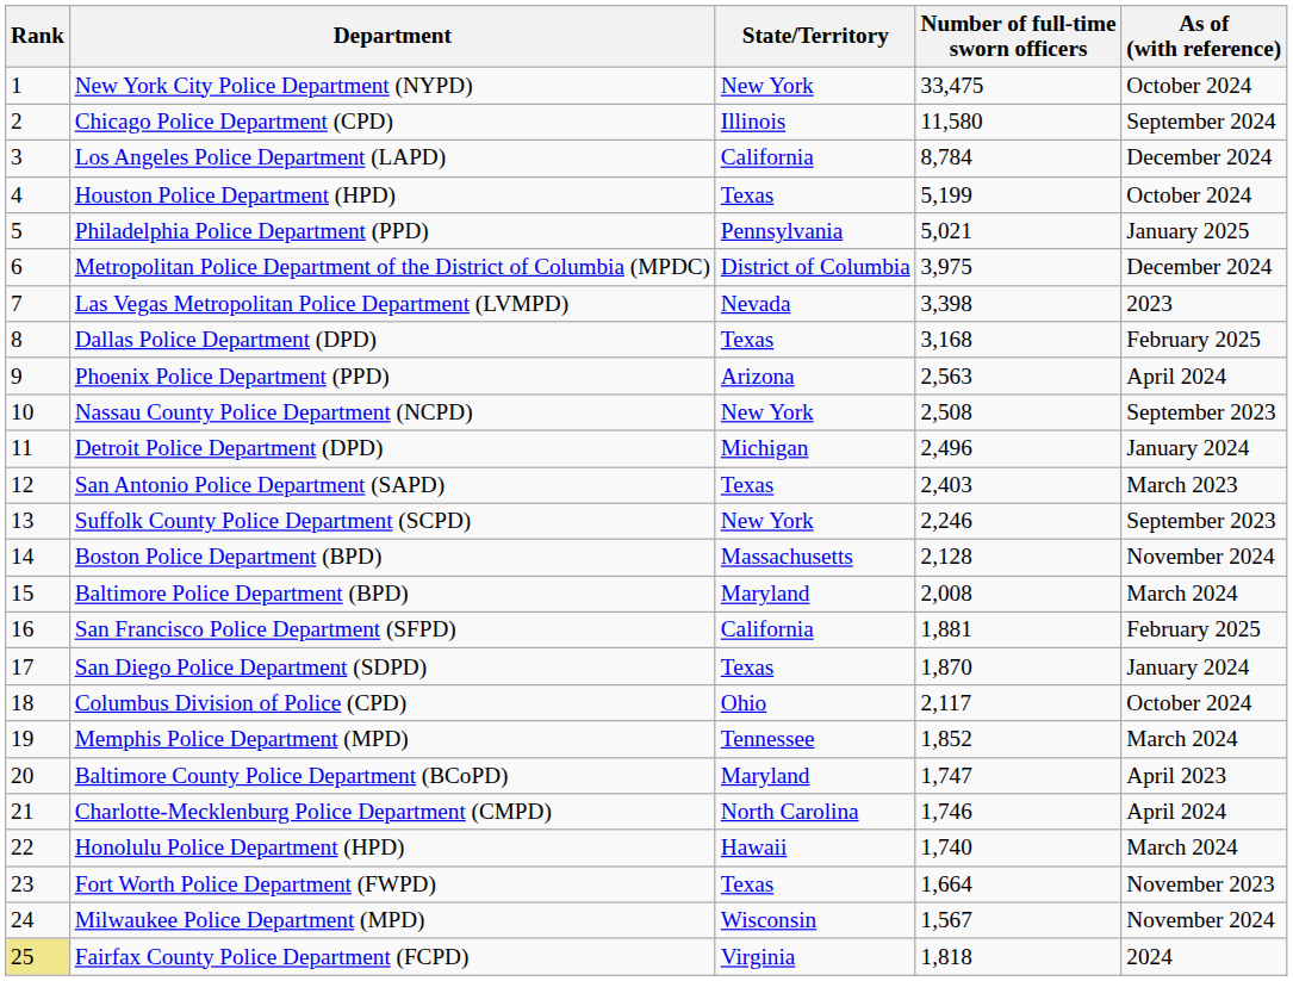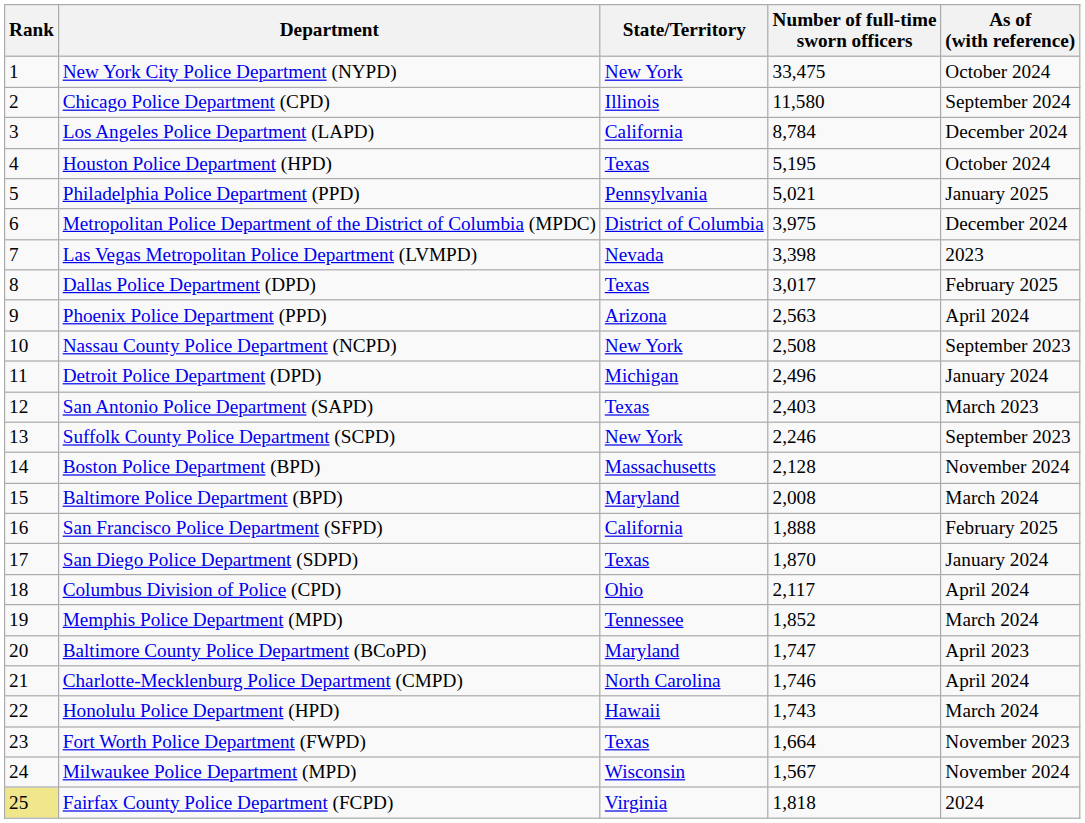 <table class="sortable wikitable">
 <tr>
 <th>Rank</th>
 <th>Department</th>
 <th>State/Territory</th>
 <th>Number of full-time<br>sworn officers</th>
 <th>As of<br>(with reference)</th>
 </tr>
 <tr>
 <td>1</td>
 <td><a href='#'>New York City Police Department</a> (NYPD)</td>
 <td><a href='#'>New York</a></td>
 <td>33,475</td>
 <td>October 2024</td>
 </tr>
 <tr>
 <td>2</td>
 <td><a href='#'>Chicago Police Department</a> (CPD)</td>
 <td><a href='#'>Illinois</a></td>
 <td>11,580</td>
 <td>September 2024</td>
 </tr>
 <tr>
 <td>3</td>
 <td><a href='#'>Los Angeles Police Department</a> (LAPD)</td>
 <td><a href='#'>California</a></td>
 <td>8,784</td>
 <td>December 2024</td>
 </tr>
 <tr>
 <td>4</td>
 <td><a href='#'>Houston Police Department</a> (HPD)</td>
 <td><a href='#'>Texas</a></td>
-<td>5,199</td>
+<td>5,195</td>
 <td>October 2024</td>
 </tr>
 <tr>
 <td>5</td>
 <td><a href='#'>Philadelphia Police Department</a> (PPD)</td>
 <td><a href='#'>Pennsylvania</a></td>
 <td>5,021</td>
 <td>January 2025</td>
 </tr>
 <tr>
 <td>6</td>
 <td><a href='#'>Metropolitan Police Department of the District of Columbia</a> (MPDC)</td>
 <td><a href='#'>District of Columbia</a></td>
 <td>3,975</td>
 <td>December 2024</td>
 </tr>
 <tr>
 <td>7</td>
 <td><a href='#'>Las Vegas Metropolitan Police Department</a>  (LVMPD)</td>
 <td><a href='#'>Nevada</a></td>
 <td>3,398</td>
 <td>2023</td>
 </tr>
 <tr>
 <td>8</td>
 <td><a href='#'>Dallas Police Department</a>  (DPD)</td>
 <td><a href='#'>Texas</a></td>
-<td>3,168</td>
+<td>3,017</td>
 <td>February 2025</td>
 </tr>
 <tr>
 <td>9</td>
 <td><a href='#'>Phoenix Police Department</a>  (PPD)</td>
 <td><a href='#'>Arizona</a></td>
 <td>2,563</td>
 <td>April 2024</td>
 </tr>
 <tr>
 <td>10</td>
 <td><a href='#'>Nassau County Police Department</a>  (NCPD)</td>
 <td><a href='#'>New York</a></td>
 <td>2,508</td>
 <td>September 2023</td>
 </tr>
 <tr>
 <td>11</td>
 <td><a href='#'>Detroit Police Department</a>  (DPD)</td>
 <td><a href='#'>Michigan</a></td>
 <td>2,496</td>
 <td>January 2024</td>
 </tr>
 <tr>
 <td>12</td>
 <td><a href='#'>San Antonio Police Department</a>  (SAPD)</td>
 <td><a href='#'>Texas</a></td>
 <td>2,403</td>
 <td>March 2023</td>
 </tr>
 <tr>
 <td>13</td>
 <td><a href='#'>Suffolk County Police Department</a>  (SCPD)</td>
 <td><a href='#'>New York</a></td>
 <td>2,246</td>
 <td>September 2023</td>
 </tr>
 <tr>
 <td>14</td>
 <td><a href='#'>Boston Police Department</a>  (BPD)</td>
 <td><a href='#'>Massachusetts</a></td>
 <td>2,128</td>
 <td>November 2024</td>
 </tr>
 <tr>
 <td>15</td>
 <td><a href='#'>Baltimore Police Department</a>  (BPD)</td>
 <td><a href='#'>Maryland</a></td>
 <td>2,008</td>
 <td>March 2024</td>
 </tr>
 <tr>
 <td>16</td>
 <td><a href='#'>San Francisco Police Department</a> (SFPD)</td>
 <td><a href='#'>California</a></td>
-<td>1,881</td>
+<td>1,888</td>
 <td>February 2025</td>
 </tr>
 <tr>
 <td>17</td>
 <td><a href='#'>San Diego Police Department</a>  (SDPD)</td>
 <td><a href='#'>Texas</a></td>
 <td>1,870</td>
 <td>January 2024</td>
 </tr>
 <tr>
 <td>18</td>
 <td><a href='#'>Columbus Division of Police</a>  (CPD)</td>
 <td><a href='#'>Ohio</a></td>
 <td>2,117</td>
-<td>October 2024</td>
+<td>April 2024</td>
 </tr>
 <tr>
 <td>19</td>
 <td><a href='#'>Memphis Police Department</a>  (MPD)</td>
 <td><a href='#'>Tennessee</a></td>
 <td>1,852</td>
 <td>March 2024</td>
 </tr>
 <tr>
 <td>20</td>
 <td><a href='#'>Baltimore County Police Department</a>  (BCoPD)</td>
 <td><a href='#'>Maryland</a></td>
 <td>1,747</td>
 <td>April 2023</td>
 </tr>
 <tr>
 <td>21</td>
 <td><a href='#'>Charlotte-Mecklenburg Police Department</a> (CMPD)</td>
 <td><a href='#'>North Carolina</a></td>
 <td>1,746</td>
 <td>April 2024</td>
 </tr>
 <tr>
 <td>22</td>
 <td><a href='#'>Honolulu Police Department</a>  (HPD)</td>
 <td><a href='#'>Hawaii</a></td>
-<td>1,740</td>
+<td>1,743</td>
 <td>March 2024</td>
 </tr>
 <tr>
 <td>23</td>
 <td><a href='#'>Fort Worth Police Department</a>  (FWPD)</td>
 <td><a href='#'>Texas</a></td>
 <td>1,664</td>
 <td>November 2023</td>
 </tr>
 <tr>
 <td>24</td>
 <td><a href='#'>Milwaukee Police Department</a>  (MPD)</td>
 <td><a href='#'>Wisconsin</a></td>
 <td>1,567</td>
 <td>November 2024</td>
 </tr>
 <tr>
 <td style="background: khaki;">25</td>
 <td><a href='#'>Fairfax County Police Department</a> (FCPD)</td>
 <td><a href='#'>Virginia</a></td>
 <td>1,818</td>
 <td>2024</td>
 </tr>
 </table>
